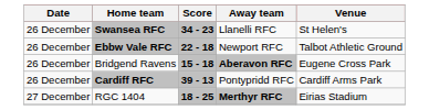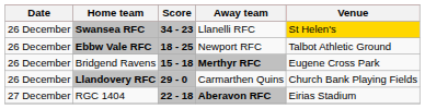 <table class="wikitable" style="margin:0.5em auto; font-size:95%">
 <tr bgcolor="#E00000">
 <th>Date</th>
 <th>Home team</th>
 <th>Score</th>
 <th>Away team</th>
 <th>Venue</th>
 </tr>
 <tr>
 <td>26 December</td>
 <td bgcolor="silver"><strong>Swansea RFC</strong></td>
 <td bgcolor="silver"><strong>34 - 23</strong></td>
 <td>Llanelli RFC</td>
-<td>St Helen's</td>
+<td style="background: gold;">St Helen's</td>
 </tr>
 <tr>
 <td>26 December</td>
 <td bgcolor="silver"><strong>Ebbw Vale RFC</strong></td>
-<td bgcolor="silver"><strong>22 - 18</strong></td>
+<td bgcolor="silver"><strong>18 - 25</strong></td>
 <td>Newport RFC</td>
 <td>Talbot Athletic Ground</td>
 </tr>
 <tr>
 <td>26 December</td>
 <td>Bridgend Ravens</td>
 <td bgcolor="silver"><strong>15 - 18</strong></td>
-<td bgcolor="silver"><strong>Aberavon RFC</strong></td>
+<td bgcolor="silver"><strong>Merthyr RFC</strong></td>
 <td>Eugene Cross Park</td>
 </tr>
 <tr>
 <td>26 December</td>
-<td bgcolor="silver"><strong>Cardiff RFC</strong></td>
-<td bgcolor="silver"><strong>39 - 13</strong></td>
-<td>Pontypridd RFC</td>
-<td>Cardiff Arms Park</td>
+<td bgcolor="silver"><strong>Llandovery RFC</strong></td>
+<td bgcolor="silver"><strong>29 - 0</strong></td>
+<td>Carmarthen Quins</td>
+<td>Church Bank Playing Fields</td>
 </tr>
 <tr>
 <td>27 December</td>
 <td>RGC 1404</td>
-<td bgcolor="silver"><strong>18 - 25</strong></td>
-<td bgcolor="silver"><strong>Merthyr RFC</strong></td>
+<td bgcolor="silver"><strong>22 - 18</strong></td>
+<td bgcolor="silver"><strong>Aberavon RFC</strong></td>
 <td>Eirias Stadium</td>
 </tr>
 <tr>
 </tr>
 </table>
